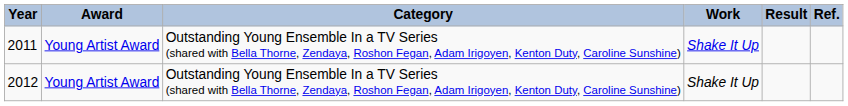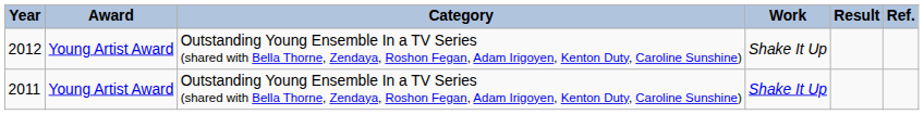 <table class="wikitable">
 <tr>
 <th style="background:#b0c4de;">Year</th>
 <th style="background:#b0c4de;">Award</th>
 <th style="background:#b0c4de;">Category</th>
 <th style="background:#b0c4de;">Work</th>
 <th style="background:#b0c4de;">Result</th>
 <th style="background:#b0c4de;">Ref.</th>
 </tr>
 <tr>
+<td>2012</td>
+<td><a href='#'>Young Artist Award</a></td>
+<td>Outstanding Young Ensemble In a TV Series<br><small>(shared with <a href='#'>Bella Thorne</a>, <a href='#'>Zendaya</a>, <a href='#'>Roshon Fegan</a>, <a href='#'>Adam Irigoyen</a>, <a href='#'>Kenton Duty</a>, <a href='#'>Caroline Sunshine</a>)</small></td>
+<td><em>Shake It Up</em></td>
+<td></td>
+<td style="text-align:center;"></td>
+</tr>
+<tr>
 <td>2011</td>
 <td><a href='#'>Young Artist Award</a></td>
 <td>Outstanding Young Ensemble In a TV Series<br><small>(shared with <a href='#'>Bella Thorne</a>, <a href='#'>Zendaya</a>, <a href='#'>Roshon Fegan</a>, <a href='#'>Adam Irigoyen</a>, <a href='#'>Kenton Duty</a>, <a href='#'>Caroline Sunshine</a>)</small></td>
 <td><em><a href='#'>Shake It Up</a></em></td>
 <td></td>
 <td style="text-align:center;"></td>
 </tr>
-<tr>
-<td>2012</td>
-<td><a href='#'>Young Artist Award</a></td>
-<td>Outstanding Young Ensemble In a TV Series<br><small>(shared with <a href='#'>Bella Thorne</a>, <a href='#'>Zendaya</a>, <a href='#'>Roshon Fegan</a>, <a href='#'>Adam Irigoyen</a>, <a href='#'>Kenton Duty</a>, <a href='#'>Caroline Sunshine</a>)</small></td>
-<td><em>Shake It Up</em></td>
-<td></td>
-<td style="text-align:center;"></td>
-</tr>
 </table>
